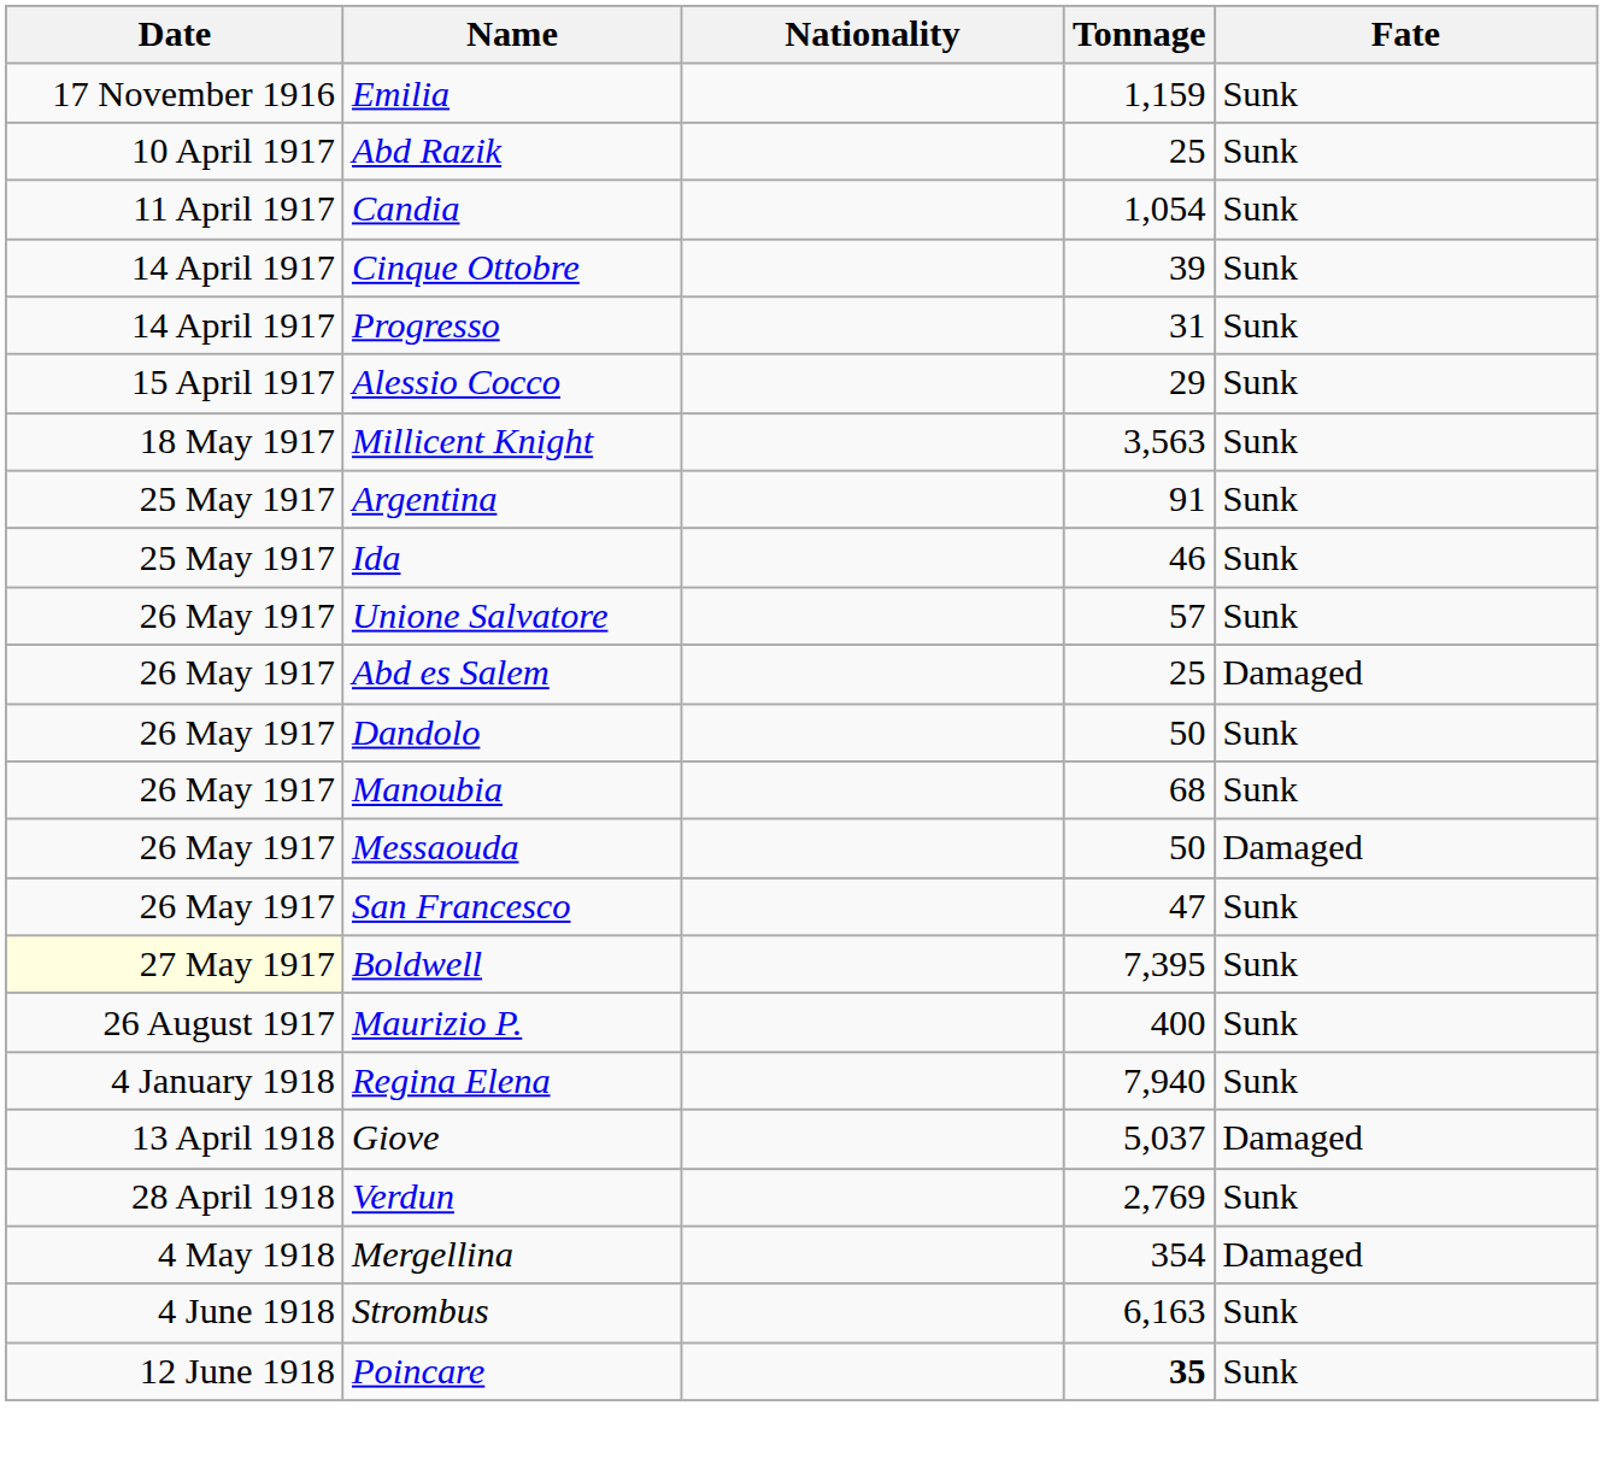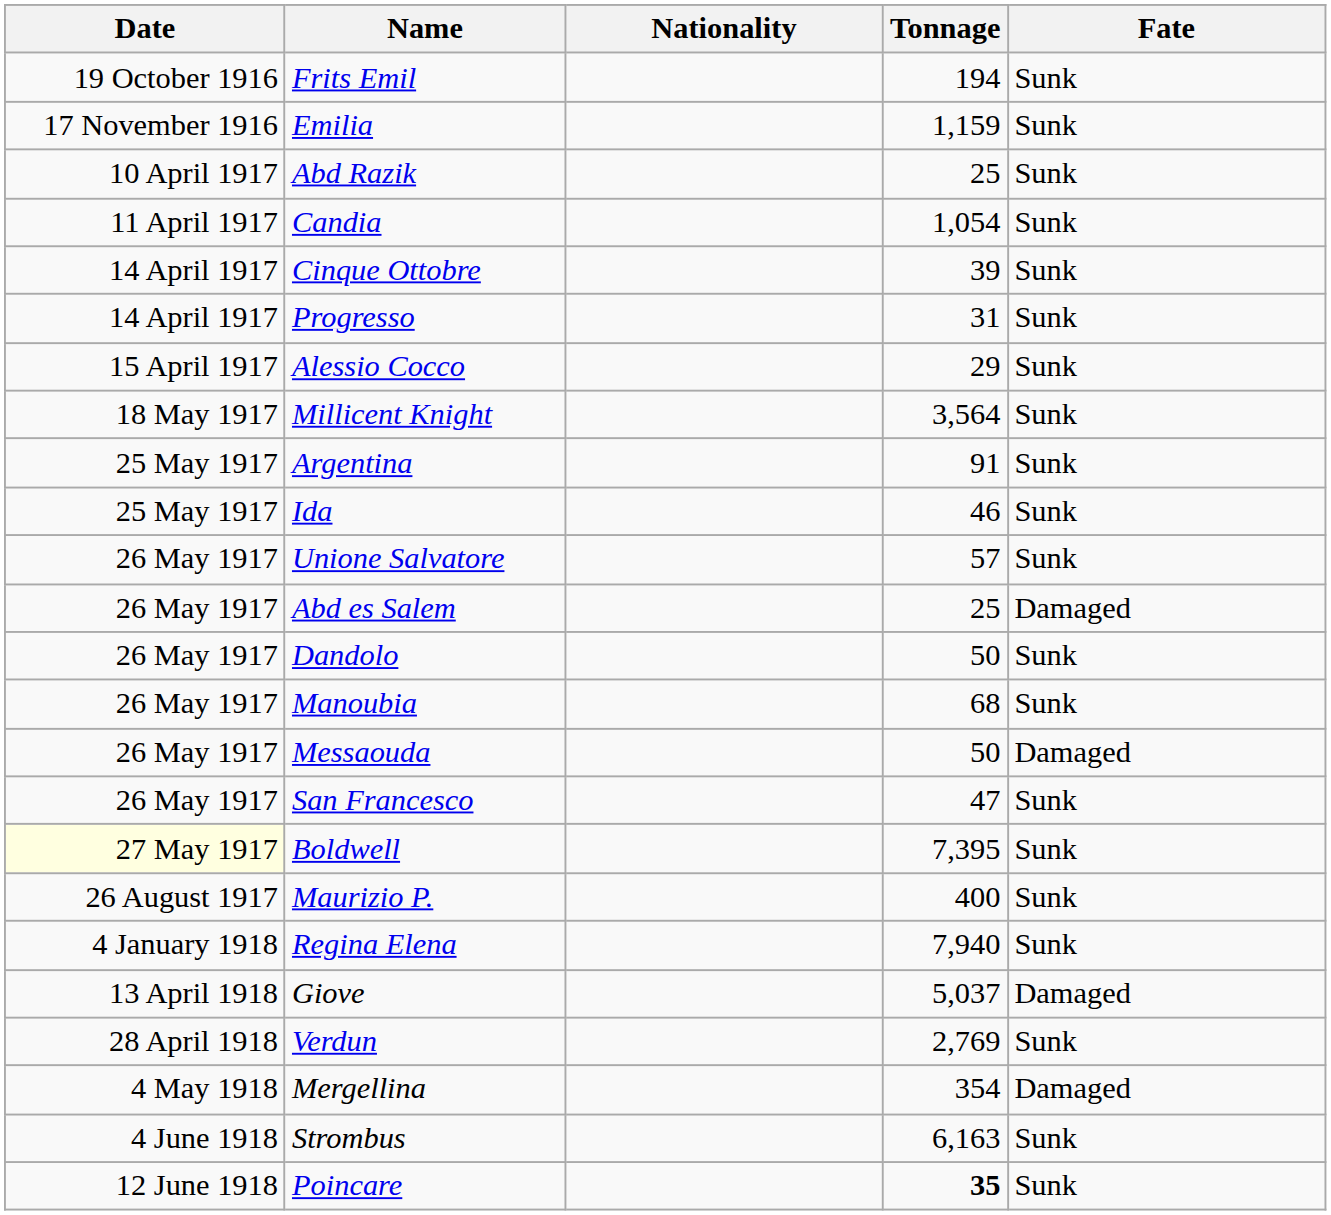 <table class="wikitable sortable">
 <tr>
 <th width="140px">Date</th>
 <th width="140px">Name</th>
 <th width="160px">Nationality</th>
 <th width="25px">Tonnage</th>
 <th width="160px">Fate</th>
+</tr>
+<tr>
+<td align="right">19 October 1916</td>
+<td align="left"><a href='#'><em>Frits Emil</em></a></td>
+<td align="left"></td>
+<td align="right">194</td>
+<td align="left">Sunk</td>
 </tr>
 <tr>
 <td align="right">17 November 1916</td>
 <td align="left"><a href='#'><em>Emilia</em></a></td>
 <td align="left"></td>
 <td align="right">1,159</td>
 <td align="left">Sunk</td>
 </tr>
 <tr>
 <td align="right">10 April 1917</td>
 <td align="left"><a href='#'><em>Abd Razik</em></a></td>
 <td align="left"></td>
 <td align="right">25</td>
 <td align="left">Sunk</td>
 </tr>
 <tr>
 <td align="right">11 April 1917</td>
 <td align="left"><a href='#'><em>Candia</em></a></td>
 <td align="left"></td>
 <td align="right">1,054</td>
 <td align="left">Sunk</td>
 </tr>
 <tr>
 <td align="right">14 April 1917</td>
 <td align="left"><a href='#'><em>Cinque Ottobre</em></a></td>
 <td align="left"></td>
 <td align="right">39</td>
 <td align="left">Sunk</td>
 </tr>
 <tr>
 <td align="right">14 April 1917</td>
 <td align="left"><a href='#'><em>Progresso</em></a></td>
 <td align="left"></td>
 <td align="right">31</td>
 <td align="left">Sunk</td>
 </tr>
 <tr>
 <td align="right">15 April 1917</td>
 <td align="left"><a href='#'><em>Alessio Cocco</em></a></td>
 <td align="left"></td>
 <td align="right">29</td>
 <td align="left">Sunk</td>
 </tr>
 <tr>
 <td align="right">18 May 1917</td>
 <td align="left"><a href='#'><em>Millicent Knight</em></a></td>
 <td align="left"></td>
-<td align="right">3,563</td>
+<td align="right">3,564</td>
 <td align="left">Sunk</td>
 </tr>
 <tr>
 <td align="right">25 May 1917</td>
 <td align="left"><a href='#'><em>Argentina</em></a></td>
 <td align="left"></td>
 <td align="right">91</td>
 <td align="left">Sunk</td>
 </tr>
 <tr>
 <td align="right">25 May 1917</td>
 <td align="left"><a href='#'><em>Ida</em></a></td>
 <td align="left"></td>
 <td align="right">46</td>
 <td align="left">Sunk</td>
 </tr>
 <tr>
 <td align="right">26 May 1917</td>
 <td align="left"><a href='#'><em>Unione Salvatore</em></a></td>
 <td align="left"></td>
 <td align="right">57</td>
 <td align="left">Sunk</td>
 </tr>
 <tr>
 <td align="right">26 May 1917</td>
 <td align="left"><a href='#'><em>Abd es Salem</em></a></td>
 <td align="left"></td>
 <td align="right">25</td>
 <td align="left">Damaged</td>
 </tr>
 <tr>
 <td align="right">26 May 1917</td>
 <td align="left"><a href='#'><em>Dandolo</em></a></td>
 <td align="left"></td>
 <td align="right">50</td>
 <td align="left">Sunk</td>
 </tr>
 <tr>
 <td align="right">26 May 1917</td>
 <td align="left"><a href='#'><em>Manoubia</em></a></td>
 <td align="left"></td>
 <td align="right">68</td>
 <td align="left">Sunk</td>
 </tr>
 <tr>
 <td align="right">26 May 1917</td>
 <td align="left"><a href='#'><em>Messaouda</em></a></td>
 <td align="left"></td>
 <td align="right">50</td>
 <td align="left">Damaged</td>
 </tr>
 <tr>
 <td align="right">26 May 1917</td>
 <td align="left"><a href='#'><em>San Francesco</em></a></td>
 <td align="left"></td>
 <td align="right">47</td>
 <td align="left">Sunk</td>
 </tr>
 <tr>
 <td align="right" style="background: lightyellow;">27 May 1917</td>
 <td align="left"><a href='#'><em>Boldwell</em></a></td>
 <td align="left"></td>
 <td align="right">7,395</td>
 <td align="left">Sunk</td>
 </tr>
 <tr>
 <td align="right">26 August 1917</td>
 <td align="left"><a href='#'><em>Maurizio P.</em></a></td>
 <td align="left"></td>
 <td align="right">400</td>
 <td align="left">Sunk</td>
 </tr>
 <tr>
 <td align="right">4 January 1918</td>
 <td align="left"><a href='#'><em>Regina Elena</em></a></td>
 <td align="left"></td>
 <td align="right">7,940</td>
 <td align="left">Sunk</td>
 </tr>
 <tr>
 <td align="right">13 April 1918</td>
 <td align="left"><em>Giove</em></td>
 <td align="left"></td>
 <td align="right">5,037</td>
 <td align="left">Damaged</td>
 </tr>
 <tr>
 <td align="right">28 April 1918</td>
 <td align="left"><a href='#'><em>Verdun</em></a></td>
 <td align="left"></td>
 <td align="right">2,769</td>
 <td align="left">Sunk</td>
 </tr>
 <tr>
 <td align="right">4 May 1918</td>
 <td align="left"><em>Mergellina</em></td>
 <td align="left"></td>
 <td align="right">354</td>
 <td align="left">Damaged</td>
 </tr>
 <tr>
 <td align="right">4 June 1918</td>
 <td align="left"><em>Strombus</em></td>
 <td align="left"></td>
 <td align="right">6,163</td>
 <td align="left">Sunk</td>
 </tr>
 <tr>
 <td align="right">12 June 1918</td>
 <td align="left"><a href='#'><em>Poincare</em></a></td>
 <td align="left"></td>
 <td align="right"><strong>35</strong></td>
 <td align="left">Sunk</td>
 </tr>
 </table>
